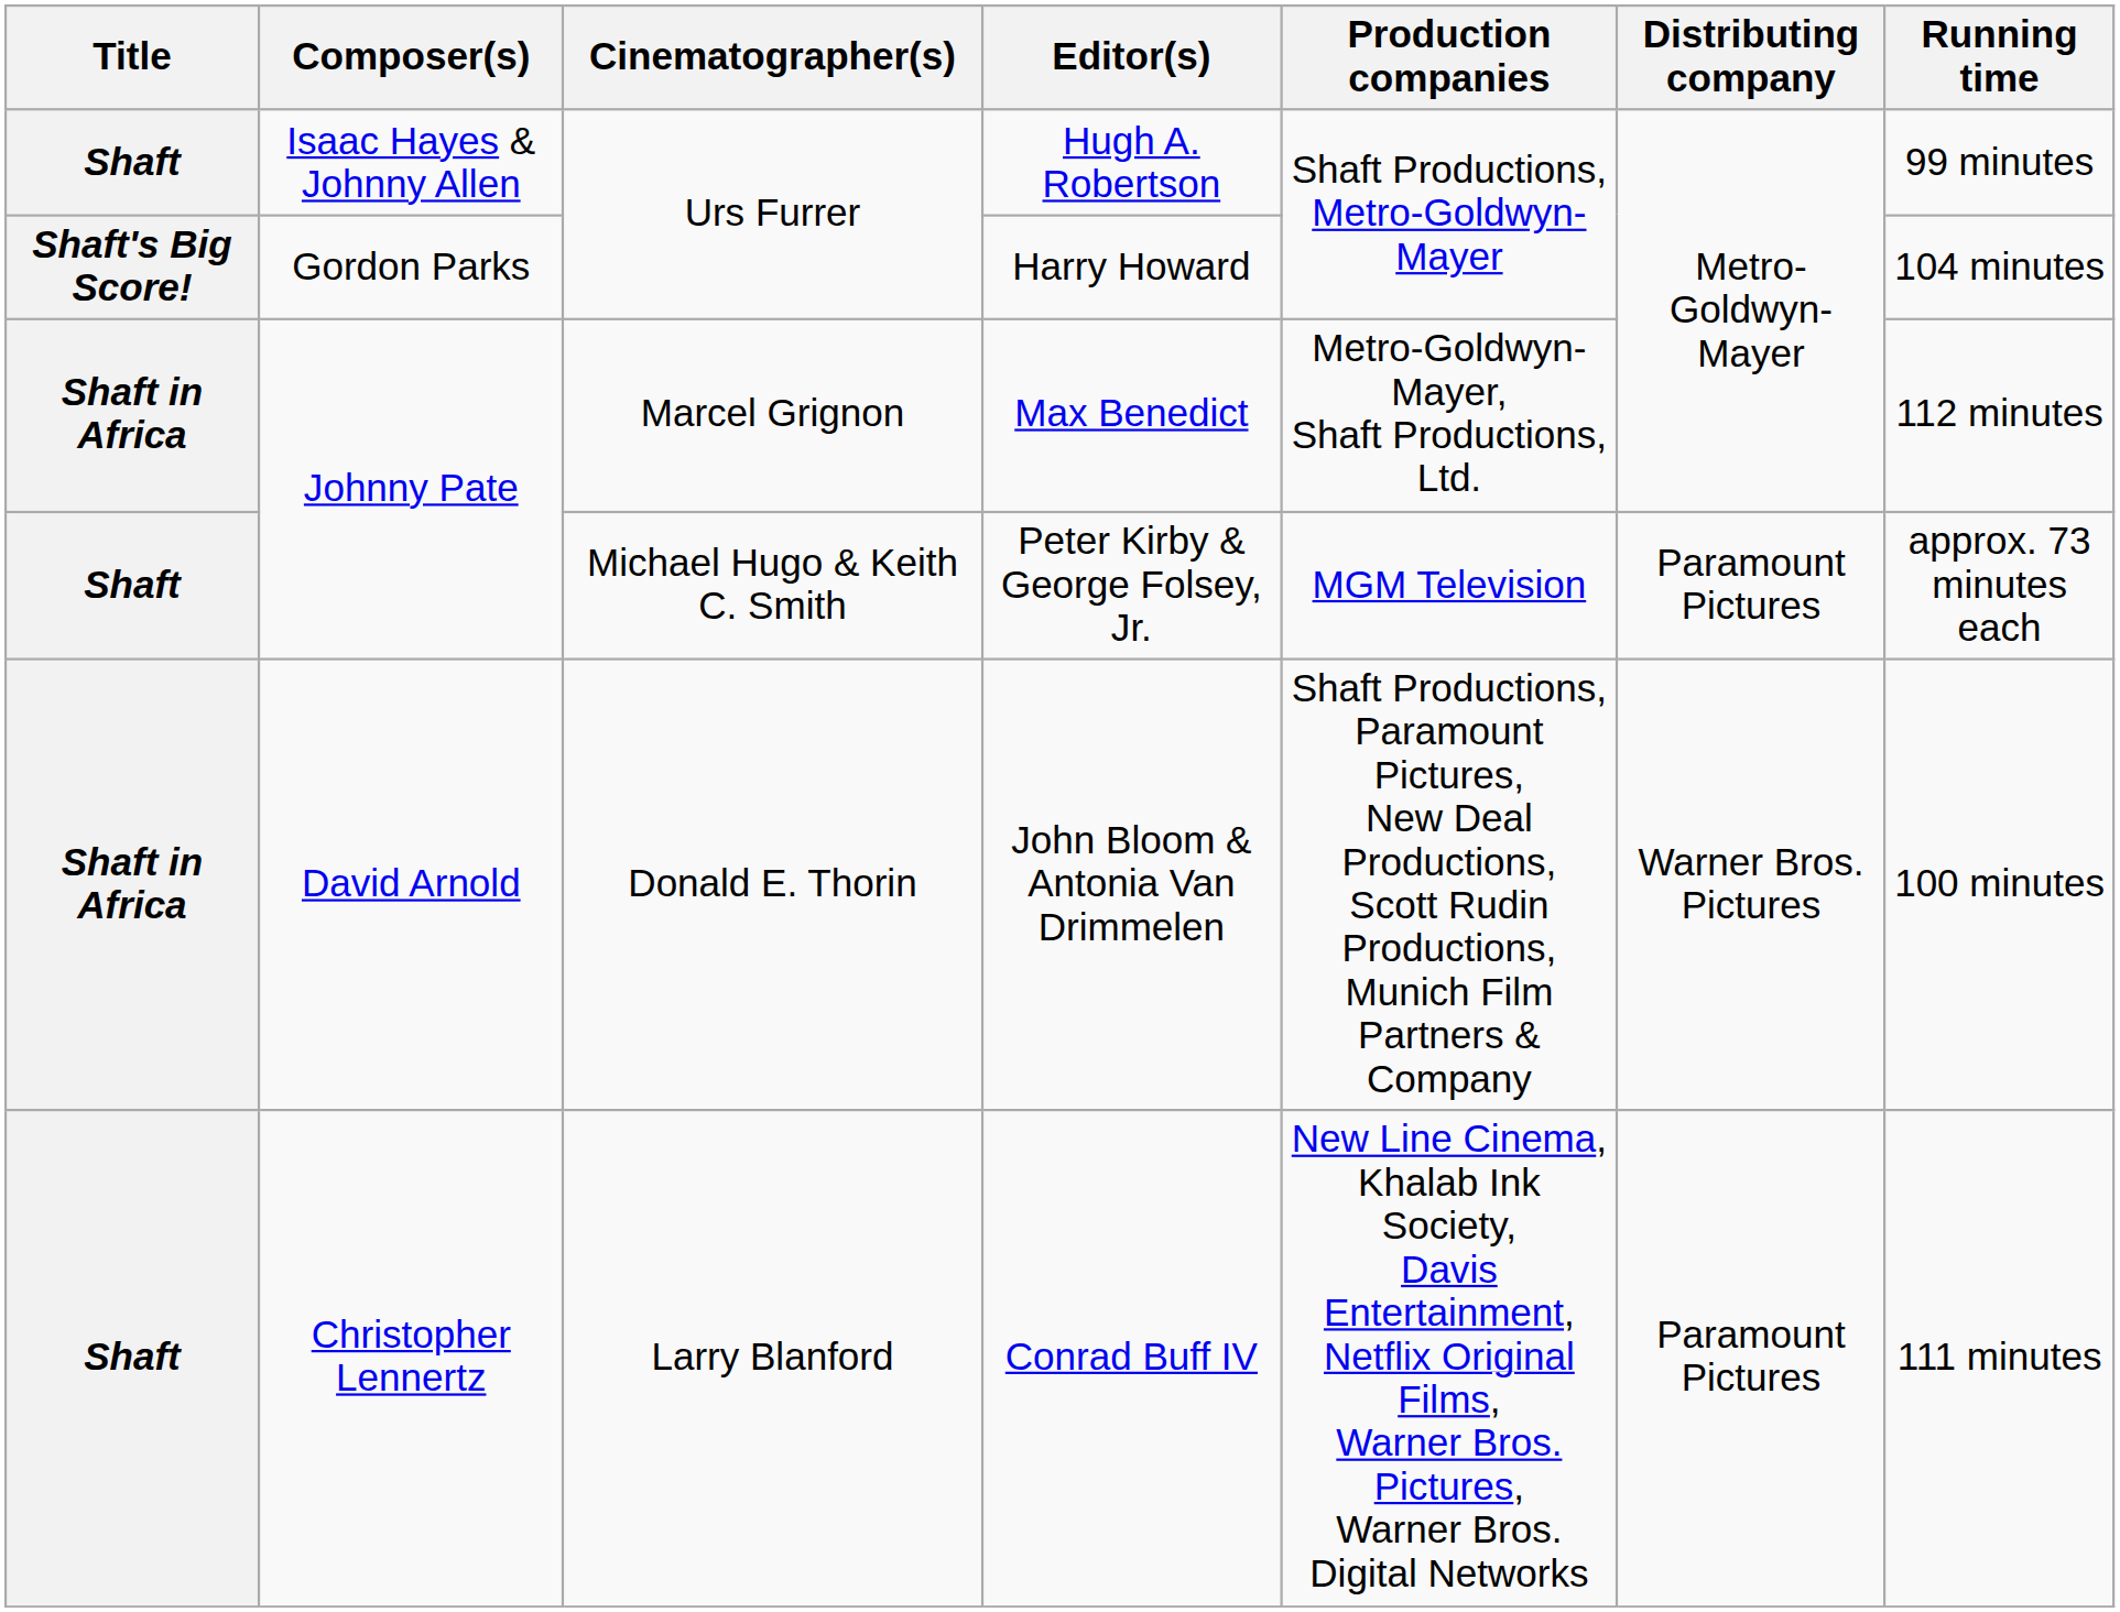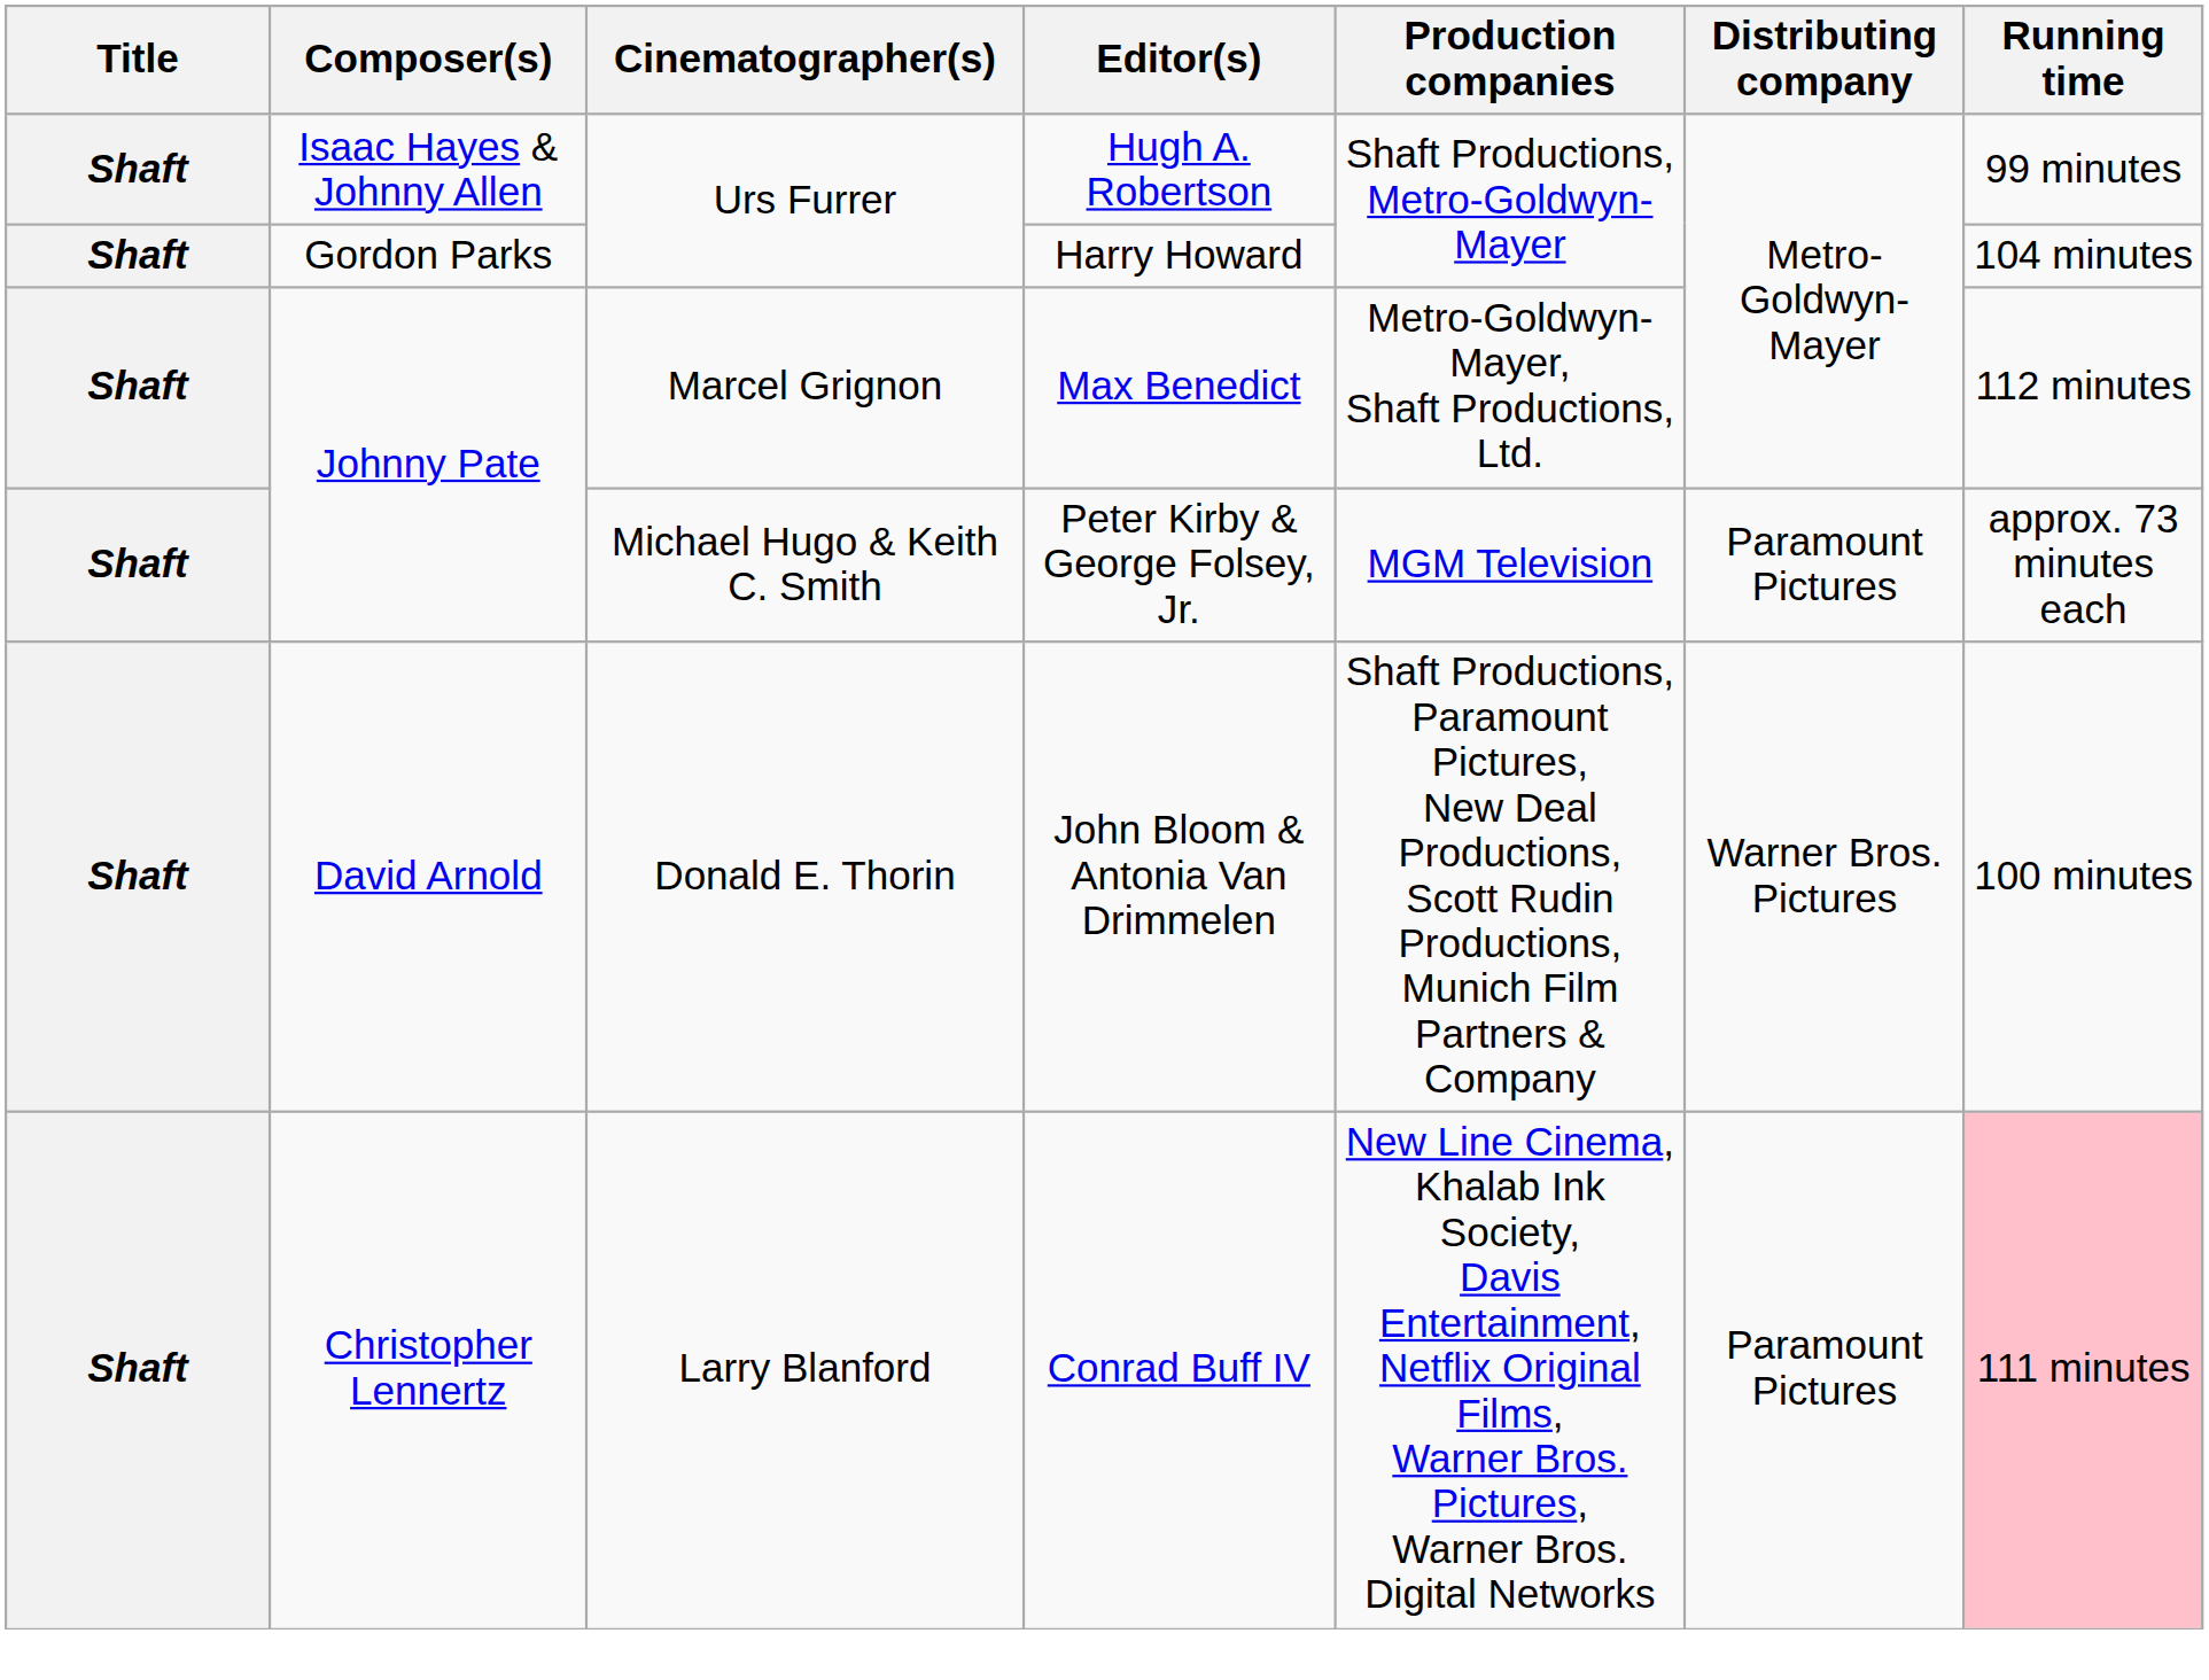 <table class="wikitable plainrowheaders" style="text-align:center; width:99%;">
 <tr>
 <th style="width:12%;">Title</th>
 <th>Composer(s)</th>
 <th>Cinematographer(s)</th>
 <th>Editor(s)</th>
 <th>Production <br>companies</th>
 <th>Distributing <br>company</th>
 <th>Running <br>time</th>
 </tr>
 <tr>
 <th scope="row"><em>Shaft</em> <br></th>
 <td><a href='#'>Isaac Hayes</a> & <a href='#'>Johnny Allen</a></td>
 <td rowspan="2">Urs Furrer</td>
 <td><a href='#'>Hugh A. Robertson</a></td>
 <td rowspan="2">Shaft Productions, <br><a href='#'>Metro-Goldwyn-Mayer</a></td>
 <td rowspan="3">Metro-Goldwyn-Mayer</td>
 <td>99 minutes</td>
 </tr>
 <tr>
-<th scope="row"><em>Shaft's Big Score!</em></th>
+<th scope="row"><em>Shaft</em> <br></th>
 <td>Gordon Parks</td>
 <td>Harry Howard</td>
 <td>104 minutes</td>
 </tr>
 <tr>
-<th scope="row"><em>Shaft in Africa</em></th>
+<th scope="row"><em>Shaft</em> <br></th>
 <td rowspan="2"><a href='#'>Johnny Pate</a></td>
 <td>Marcel Grignon</td>
 <td><a href='#'>Max Benedict</a></td>
 <td>Metro-Goldwyn-Mayer, <br>Shaft Productions, Ltd.</td>
 <td>112 minutes</td>
 </tr>
 <tr>
 <th scope="row"><em>Shaft</em> <br></th>
 <td>Michael Hugo & Keith C. Smith</td>
 <td>Peter Kirby & George Folsey, Jr.</td>
 <td><a href='#'>MGM Television</a></td>
 <td>Paramount Pictures</td>
 <td>approx. 73 minutes each</td>
 </tr>
 <tr>
-<th scope="row"><em>Shaft in Africa</em></th>
+<th scope="row"><em>Shaft</em> <br></th>
 <td><a href='#'>David Arnold</a></td>
 <td>Donald E. Thorin</td>
 <td>John Bloom & Antonia Van Drimmelen</td>
 <td>Shaft Productions, <br>Paramount Pictures, <br>New Deal Productions, <br>Scott Rudin Productions, <br>Munich Film Partners & Company</td>
 <td>Warner Bros. Pictures</td>
 <td>100 minutes</td>
 </tr>
 <tr>
 <th scope="row"><em>Shaft</em> <br></th>
 <td><a href='#'>Christopher Lennertz</a></td>
 <td>Larry Blanford</td>
 <td><a href='#'>Conrad Buff IV</a></td>
 <td><a href='#'>New Line Cinema</a>, <br>Khalab Ink Society, <br><a href='#'>Davis Entertainment</a>, <br><a href='#'>Netflix Original Films</a>, <br><a href='#'>Warner Bros. Pictures</a>, <br>Warner Bros. Digital Networks</td>
 <td>Paramount Pictures</td>
-<td>111 minutes</td>
+<td style="background: pink;">111 minutes</td>
 </tr>
 </table>
